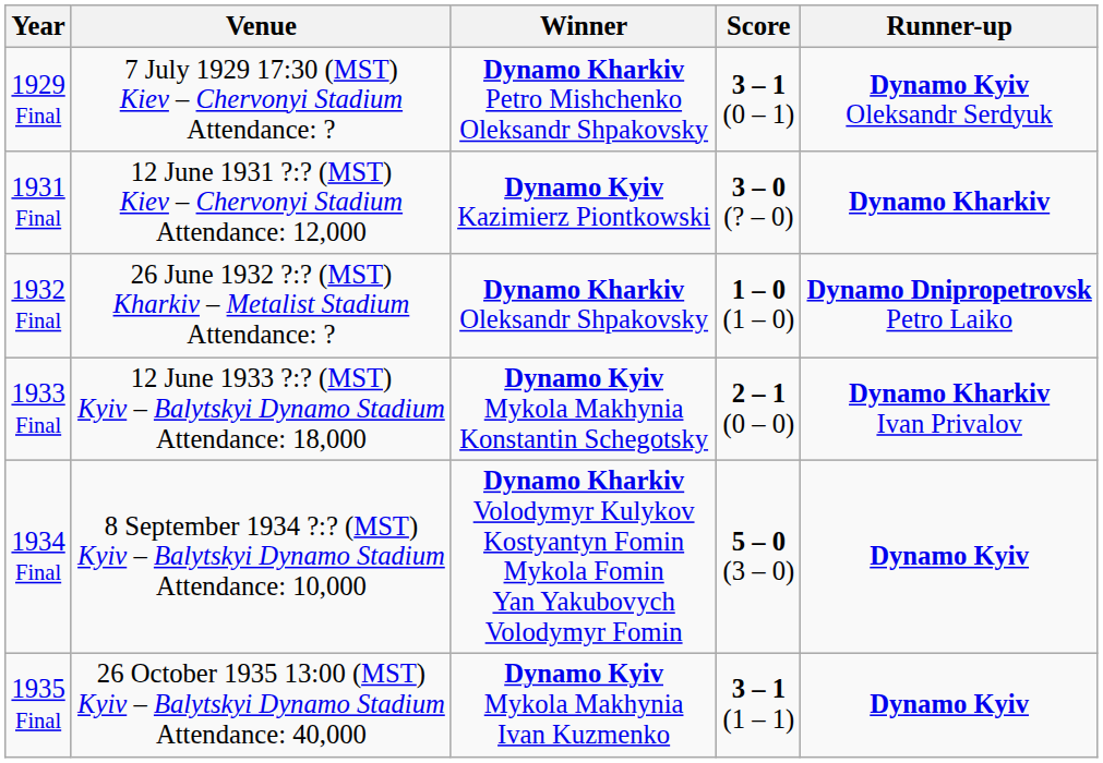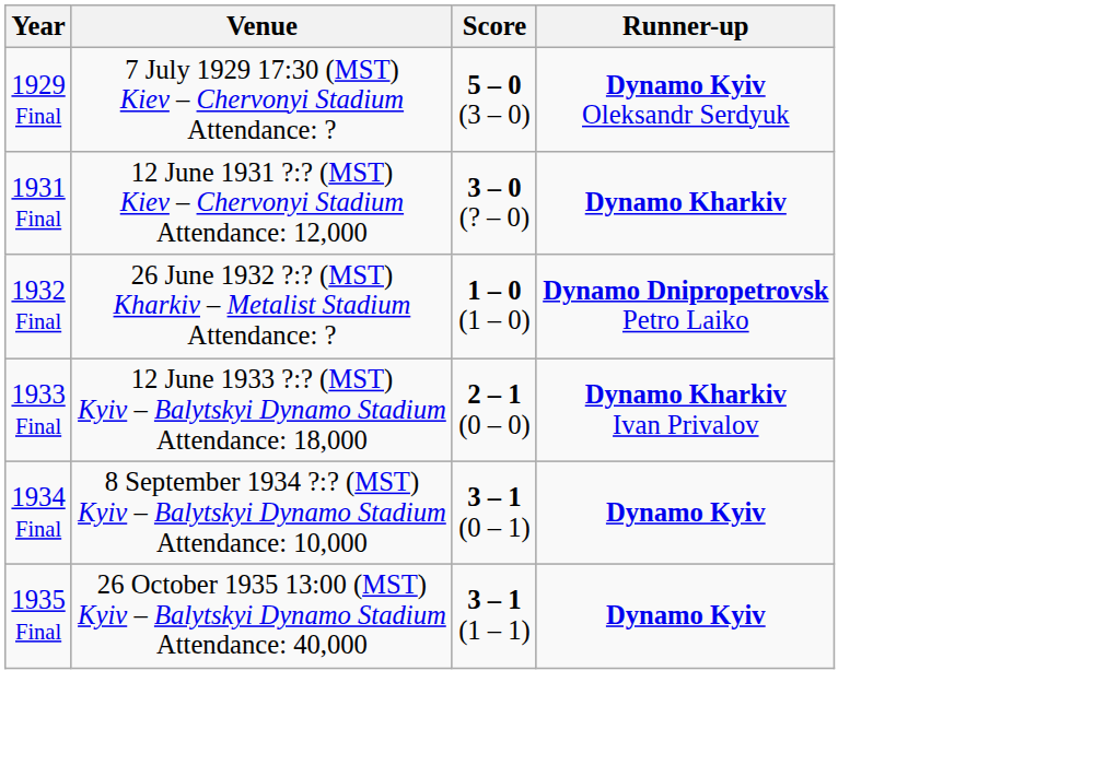 <table class="wikitable" style="text-align: center;">
 <tr>
 <th>Year</th>
 <th>Venue</th>
-<th>Winner</th>
 <th>Score</th>
 <th>Runner-up</th>
 </tr>
 <tr>
 <td><a href='#'>1929</a><br><small><a href='#'>Final</a></small></td>
 <td>7 July 1929 17:30 (<a href='#'>MST</a>) <br> <em><a href='#'>Kiev</a> – <a href='#'>Chervonyi Stadium</a></em> <br>Attendance: ?</td>
-<td><strong><a href='#'>Dynamo Kharkiv</a></strong> <br><a href='#'>Petro Mishchenko</a> <br><a href='#'>Oleksandr Shpakovsky</a> </td>
-<td><strong>3 – 1</strong><br> (0 – 1)<br></td>
+<td><strong>5 – 0</strong><br> (3 – 0)<br></td>
 <td><strong><a href='#'>Dynamo Kyiv</a></strong> <br><a href='#'>Oleksandr Serdyuk</a> </td>
 </tr>
 <tr>
 <td><a href='#'>1931</a><br><small><a href='#'>Final</a></small></td>
 <td>12 June 1931 ?:? (<a href='#'>MST</a>) <br> <em><a href='#'>Kiev</a> – <a href='#'>Chervonyi Stadium</a></em> <br>Attendance: 12,000</td>
-<td><strong><a href='#'>Dynamo Kyiv</a></strong> <br><a href='#'>Kazimierz Piontkowski</a> </td>
 <td><strong>3 – 0</strong><br> (? – 0)<br></td>
 <td><strong><a href='#'>Dynamo Kharkiv</a></strong> <br></td>
 </tr>
 <tr>
 <td><a href='#'>1932</a><br><small><a href='#'>Final</a></small></td>
 <td>26 June 1932 ?:? (<a href='#'>MST</a>) <br> <em><a href='#'>Kharkiv</a> – <a href='#'>Metalist Stadium</a></em> <br>Attendance: ?</td>
-<td><strong><a href='#'>Dynamo Kharkiv</a></strong> <br><a href='#'>Oleksandr Shpakovsky</a> </td>
 <td><strong>1 – 0</strong><br> (1 – 0)<br></td>
 <td><strong><a href='#'>Dynamo Dnipropetrovsk</a></strong> <br><a href='#'>Petro Laiko</a> </td>
 </tr>
 <tr>
 <td><a href='#'>1933</a><br><small><a href='#'>Final</a></small></td>
 <td>12 June 1933 ?:? (<a href='#'>MST</a>) <br> <em><a href='#'>Kyiv</a> – <a href='#'>Balytskyi Dynamo Stadium</a></em> <br>Attendance: 18,000</td>
-<td><strong><a href='#'>Dynamo Kyiv</a></strong> <br><a href='#'>Mykola Makhynia</a> <br><a href='#'>Konstantin Schegotsky</a> </td>
 <td><strong>2 – 1</strong><br> (0 – 0)<br></td>
 <td><strong><a href='#'>Dynamo Kharkiv</a></strong> <br><a href='#'>Ivan Privalov</a> </td>
 </tr>
 <tr>
 <td><a href='#'>1934</a><br><small><a href='#'>Final</a></small></td>
 <td>8 September 1934 ?:? (<a href='#'>MST</a>) <br> <em><a href='#'>Kyiv</a> – <a href='#'>Balytskyi Dynamo Stadium</a></em> <br>Attendance: 10,000</td>
-<td><strong><a href='#'>Dynamo Kharkiv</a></strong> <br><a href='#'>Volodymyr Kulykov</a> <br><a href='#'>Kostyantyn Fomin</a> <br><a href='#'>Mykola Fomin</a> <br><a href='#'>Yan Yakubovych</a> <br><a href='#'>Volodymyr Fomin</a> </td>
-<td><strong>5 – 0</strong><br> (3 – 0)<br></td>
+<td><strong>3 – 1</strong><br> (0 – 1)<br></td>
 <td><strong><a href='#'>Dynamo Kyiv</a></strong> <br></td>
 </tr>
 <tr>
 <td><a href='#'>1935</a><br><small><a href='#'>Final</a></small></td>
 <td>26 October 1935 13:00 (<a href='#'>MST</a>) <br> <em><a href='#'>Kyiv</a> – <a href='#'>Balytskyi Dynamo Stadium</a></em> <br>Attendance: 40,000</td>
-<td><strong><a href='#'>Dynamo Kyiv</a></strong> <br><a href='#'>Mykola Makhynia</a> <br><a href='#'>Ivan Kuzmenko</a> </td>
 <td><strong>3 – 1</strong><br> (1 – 1)<br></td>
 <td><strong><a href='#'>Dynamo Kyiv</a></strong> <br></td>
 </tr>
 </table>
